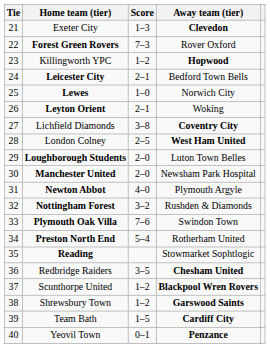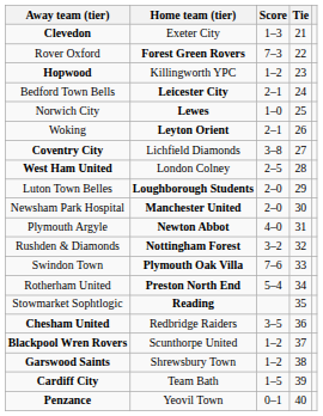 <table class="wikitable" style="text-align:center; font-size:85%">
 <tr>
-<th>Tie</th>
+<th>Away team (tier)</th>
 <th>Home team (tier)</th>
 <th>Score</th>
-<th>Away team (tier)</th>
+<th>Tie</th>
 <th></th>
 </tr>
 <tr>
-<td align="center">21</td>
+<td><strong>Clevedon</strong></td>
 <td>Exeter City</td>
 <td align="center">1–3</td>
-<td><strong>Clevedon</strong></td>
+<td align="center">21</td>
 <td></td>
 </tr>
 <tr>
-<td align="center">22</td>
+<td>Rover Oxford</td>
 <td><strong>Forest Green Rovers</strong></td>
 <td align="center">7–3</td>
-<td>Rover Oxford</td>
+<td align="center">22</td>
 <td></td>
 </tr>
 <tr>
-<td align="center">23</td>
+<td><strong>Hopwood</strong></td>
 <td>Killingworth YPC</td>
 <td align="center">1–2</td>
-<td><strong>Hopwood</strong></td>
+<td align="center">23</td>
 <td></td>
 </tr>
 <tr>
-<td align="center">24</td>
+<td>Bedford Town Bells</td>
 <td><strong>Leicester City</strong></td>
 <td align="center">2–1</td>
-<td>Bedford Town Bells</td>
+<td align="center">24</td>
 <td></td>
 </tr>
 <tr>
-<td align="center">25</td>
+<td>Norwich City</td>
 <td><strong>Lewes</strong></td>
 <td align="center">1–0</td>
-<td>Norwich City</td>
+<td align="center">25</td>
 <td></td>
 </tr>
 <tr>
-<td align="center">26</td>
+<td>Woking</td>
 <td><strong>Leyton Orient</strong></td>
 <td align="center">2–1</td>
-<td>Woking</td>
+<td align="center">26</td>
 <td></td>
 </tr>
 <tr>
-<td align="center">27</td>
+<td><strong>Coventry City</strong></td>
 <td>Lichfield Diamonds</td>
 <td align="center">3–8</td>
-<td><strong>Coventry City</strong></td>
+<td align="center">27</td>
 <td></td>
 </tr>
 <tr>
-<td align="center">28</td>
+<td><strong>West Ham United</strong></td>
 <td>London Colney</td>
 <td align="center">2–5</td>
-<td><strong>West Ham United</strong></td>
+<td align="center">28</td>
 <td></td>
 </tr>
 <tr>
-<td align="center">29</td>
+<td>Luton Town Belles</td>
 <td><strong>Loughborough Students</strong></td>
 <td align="center">2–0</td>
-<td>Luton Town Belles</td>
+<td align="center">29</td>
 <td></td>
 </tr>
 <tr>
-<td align="center">30</td>
+<td>Newsham Park Hospital</td>
 <td><strong>Manchester United</strong></td>
 <td align="center">2–0</td>
-<td>Newsham Park Hospital</td>
+<td align="center">30</td>
 <td></td>
 </tr>
 <tr>
-<td align="center">31</td>
+<td>Plymouth Argyle</td>
 <td><strong>Newton Abbot</strong></td>
 <td align="center">4–0</td>
-<td>Plymouth Argyle</td>
+<td align="center">31</td>
 <td></td>
 </tr>
 <tr>
-<td align="center">32</td>
+<td>Rushden & Diamonds</td>
 <td><strong>Nottingham Forest</strong></td>
 <td align="center">3–2</td>
-<td>Rushden & Diamonds</td>
+<td align="center">32</td>
 <td></td>
 </tr>
 <tr>
-<td align="center">33</td>
+<td>Swindon Town</td>
 <td><strong>Plymouth Oak Villa</strong></td>
 <td align="center">7–6</td>
-<td>Swindon Town</td>
+<td align="center">33</td>
 <td></td>
 </tr>
 <tr>
-<td align="center">34</td>
+<td>Rotherham United</td>
 <td><strong>Preston North End</strong></td>
 <td align="center">5–4</td>
-<td>Rotherham United</td>
+<td align="center">34</td>
 <td></td>
 </tr>
 <tr>
-<td align="center">35</td>
+<td>Stowmarket Sophtlogic</td>
 <td><strong>Reading</strong></td>
 <td align="center"></td>
-<td>Stowmarket Sophtlogic</td>
+<td align="center">35</td>
 <td></td>
 </tr>
 <tr>
-<td align="center">36</td>
+<td><strong>Chesham United</strong></td>
 <td>Redbridge Raiders</td>
 <td align="center">3–5</td>
-<td><strong>Chesham United</strong></td>
+<td align="center">36</td>
 <td></td>
 </tr>
 <tr>
-<td align="center">37</td>
+<td><strong>Blackpool Wren Rovers</strong></td>
 <td>Scunthorpe United</td>
 <td align="center">1–2</td>
-<td><strong>Blackpool Wren Rovers</strong></td>
+<td align="center">37</td>
 <td></td>
 </tr>
 <tr>
-<td align="center">38</td>
+<td><strong>Garswood Saints</strong></td>
 <td>Shrewsbury Town</td>
 <td align="center">1–2</td>
-<td><strong>Garswood Saints</strong></td>
+<td align="center">38</td>
 <td></td>
 </tr>
 <tr>
-<td align="center">39</td>
+<td><strong>Cardiff City</strong></td>
 <td>Team Bath</td>
 <td align="center">1–5</td>
-<td><strong>Cardiff City</strong></td>
+<td align="center">39</td>
 <td></td>
 </tr>
 <tr>
-<td align="center">40</td>
+<td><strong>Penzance</strong></td>
 <td>Yeovil Town</td>
 <td align="center">0–1</td>
-<td><strong>Penzance</strong></td>
+<td align="center">40</td>
 <td></td>
 </tr>
 </table>
